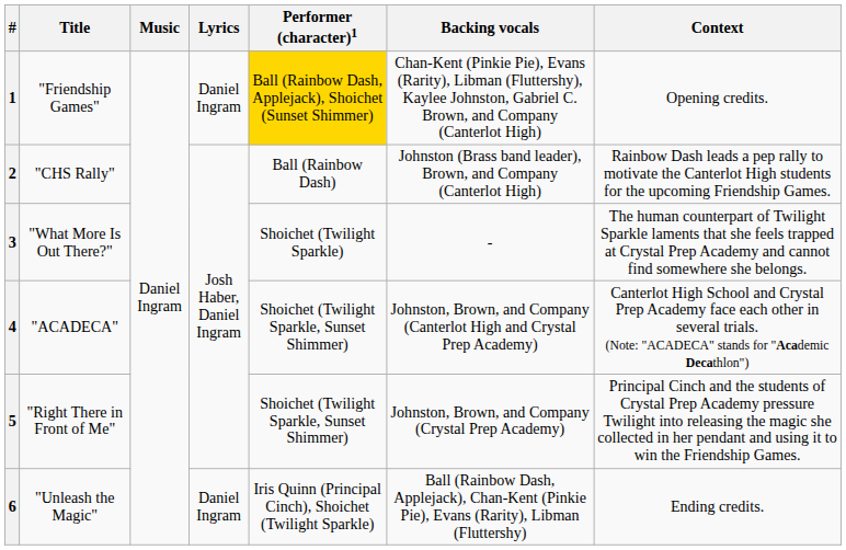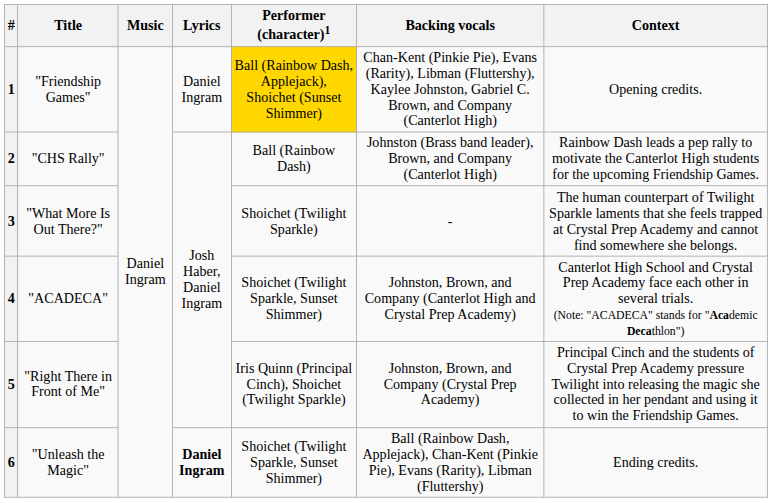 <table class="wikitable sortable" style="text-align: center">
 <tr>
 <th>#</th>
 <th><strong>Title</strong></th>
 <th>Music</th>
 <th>Lyrics</th>
 <th><strong>Performer (character)</strong><sup>1</sup></th>
 <th><strong>Backing vocals</strong></th>
 <th>Context</th>
 </tr>
 <tr>
 <th>1</th>
 <td>"Friendship Games"</td>
 <td rowspan=6>Daniel Ingram</td>
 <td>Daniel Ingram</td>
 <td style="background: gold;">Ball (Rainbow Dash, Applejack), Shoichet (Sunset Shimmer)</td>
 <td>Chan-Kent (Pinkie Pie), Evans (Rarity), Libman (Fluttershy), Kaylee Johnston, Gabriel C. Brown, and Company (Canterlot High)</td>
 <td>Opening credits.</td>
 </tr>
 <tr>
 <th>2</th>
 <td>"CHS Rally"</td>
 <td rowspan=4>Josh Haber,<br>Daniel Ingram</td>
 <td>Ball (Rainbow Dash)</td>
 <td>Johnston (Brass band leader), Brown, and Company (Canterlot High)</td>
 <td>Rainbow Dash leads a pep rally to motivate the Canterlot High students for the upcoming Friendship Games.</td>
 </tr>
 <tr>
 <th>3</th>
 <td>"What More Is Out There?"</td>
 <td>Shoichet (Twilight Sparkle)</td>
 <td>-</td>
 <td>The human counterpart of Twilight Sparkle laments that she feels trapped at Crystal Prep Academy and cannot find somewhere she belongs.</td>
 </tr>
 <tr>
 <th>4</th>
 <td>"ACADECA"</td>
 <td>Shoichet (Twilight Sparkle, Sunset Shimmer)</td>
 <td>Johnston, Brown, and Company (Canterlot High and Crystal Prep Academy)</td>
 <td>Canterlot High School and Crystal Prep Academy face each other in several trials.<br><small>(Note: "ACADECA" stands for "<strong>Aca</strong>demic <strong>Deca</strong>thlon")</small></td>
 </tr>
 <tr>
 <th>5</th>
 <td>"Right There in Front of Me"</td>
-<td>Shoichet (Twilight Sparkle, Sunset Shimmer)</td>
+<td>Iris Quinn (Principal Cinch), Shoichet (Twilight Sparkle)</td>
 <td>Johnston, Brown, and Company (Crystal Prep Academy)</td>
 <td>Principal Cinch and the students of Crystal Prep Academy pressure Twilight into releasing the magic she collected in her pendant and using it to win the Friendship Games.</td>
 </tr>
 <tr>
 <th>6</th>
 <td>"Unleash the Magic"</td>
-<td>Daniel Ingram</td>
-<td>Iris Quinn (Principal Cinch), Shoichet (Twilight Sparkle)</td>
+<td><strong>Daniel Ingram</strong></td>
+<td>Shoichet (Twilight Sparkle, Sunset Shimmer)</td>
 <td>Ball (Rainbow Dash, Applejack), Chan-Kent (Pinkie Pie), Evans (Rarity), Libman (Fluttershy)</td>
 <td>Ending credits.</td>
 </tr>
 </table>
